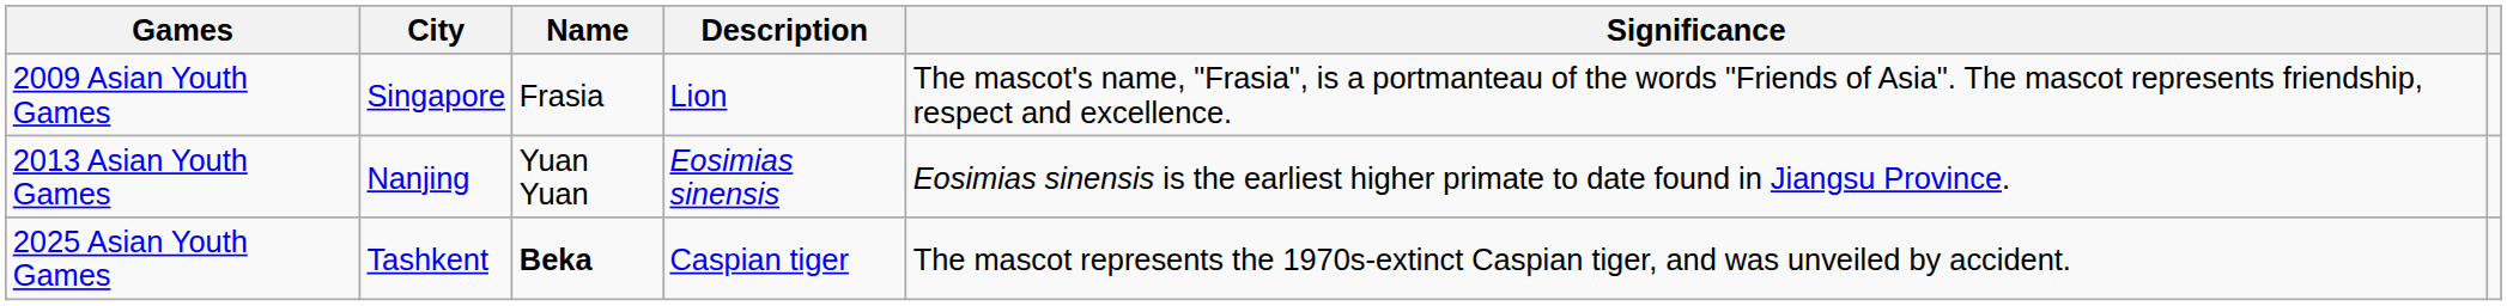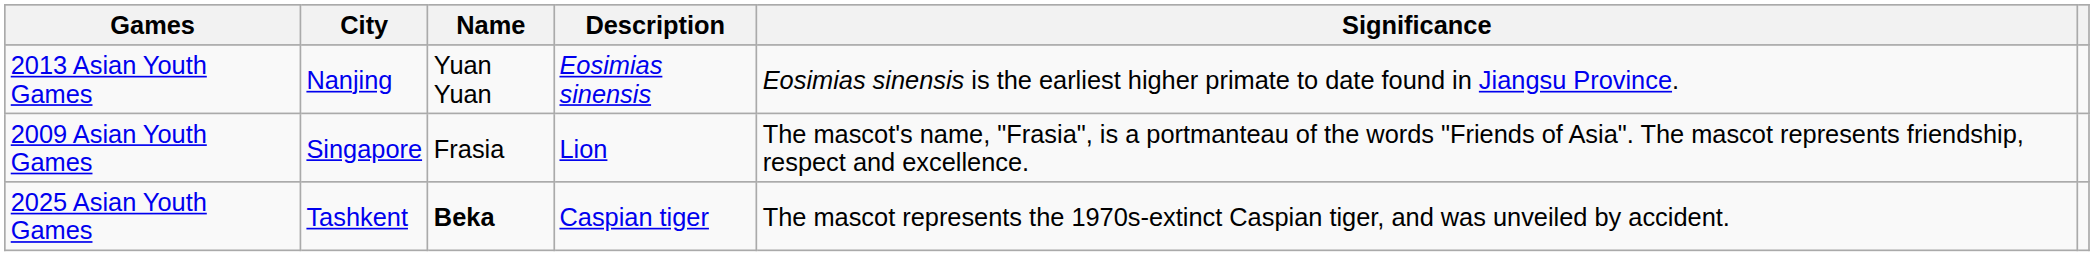 <table class="wikitable" style="font-size:95%;">
 <tr style="background:#efefef;">
 <th style="width:170px;">Games</th>
 <th>City</th>
 <th>Name</th>
 <th>Description</th>
 <th>Significance</th>
 <th></th>
 </tr>
 <tr>
+<td><a href='#'>2013 Asian Youth Games</a></td>
+<td><a href='#'>Nanjing</a></td>
+<td>Yuan Yuan</td>
+<td><em><a href='#'>Eosimias sinensis</a></em></td>
+<td><em>Eosimias sinensis</em> is the earliest higher primate to date found in <a href='#'>Jiangsu Province</a>.</td>
+<td></td>
+</tr>
+<tr>
 <td><a href='#'>2009 Asian Youth Games</a></td>
 <td><a href='#'>Singapore</a></td>
 <td>Frasia</td>
 <td><a href='#'>Lion</a></td>
 <td>The mascot's name, "Frasia", is a portmanteau of the words "Friends of Asia". The mascot represents friendship, respect and excellence.</td>
-<td></td>
-</tr>
-<tr>
-<td><a href='#'>2013 Asian Youth Games</a></td>
-<td><a href='#'>Nanjing</a></td>
-<td>Yuan Yuan</td>
-<td><em><a href='#'>Eosimias sinensis</a></em></td>
-<td><em>Eosimias sinensis</em> is the earliest higher primate to date found in <a href='#'>Jiangsu Province</a>.</td>
 <td></td>
 </tr>
 <tr>
 <td><a href='#'>2025 Asian Youth Games</a></td>
 <td><a href='#'>Tashkent</a></td>
 <td><strong>Beka</strong></td>
 <td><a href='#'>Caspian tiger</a></td>
 <td>The mascot represents the 1970s-extinct Caspian tiger, and was unveiled by accident.</td>
 <td></td>
 </tr>
 </table>
